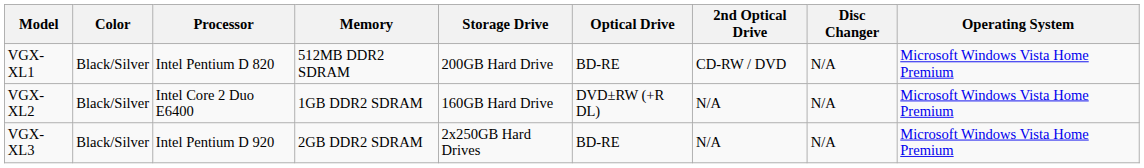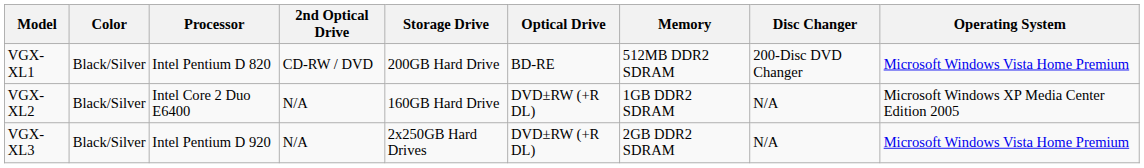 <table class="wikitable">
 <tr>
 <th>Model</th>
 <th>Color</th>
 <th>Processor</th>
-<th>Memory</th>
+<th>2nd Optical Drive</th>
 <th>Storage Drive</th>
 <th>Optical Drive</th>
-<th>2nd Optical Drive</th>
+<th>Memory</th>
 <th>Disc Changer</th>
 <th>Operating System</th>
 </tr>
 <tr>
 <td>VGX-XL1</td>
 <td>Black/Silver</td>
 <td>Intel Pentium D 820</td>
-<td>512MB DDR2 SDRAM</td>
+<td>CD-RW / DVD</td>
 <td>200GB Hard Drive</td>
 <td>BD-RE</td>
-<td>CD-RW / DVD</td>
-<td>N/A</td>
+<td>512MB DDR2 SDRAM</td>
+<td>200-Disc DVD Changer</td>
 <td><a href='#'>Microsoft Windows Vista Home Premium</a></td>
 </tr>
 <tr>
 <td>VGX-XL2</td>
 <td>Black/Silver</td>
 <td>Intel Core 2 Duo E6400</td>
-<td>1GB DDR2 SDRAM</td>
+<td>N/A</td>
 <td>160GB Hard Drive</td>
 <td>DVD±RW (+R DL)</td>
+<td>1GB DDR2 SDRAM</td>
 <td>N/A</td>
-<td>N/A</td>
-<td><a href='#'>Microsoft Windows Vista Home Premium</a></td>
+<td>Microsoft Windows XP Media Center Edition 2005</td>
 </tr>
 <tr>
 <td>VGX-XL3</td>
 <td>Black/Silver</td>
 <td>Intel Pentium D 920</td>
+<td>N/A</td>
+<td>2x250GB Hard Drives</td>
+<td>DVD±RW (+R DL)</td>
 <td>2GB DDR2 SDRAM</td>
-<td>2x250GB Hard Drives</td>
-<td>BD-RE</td>
-<td>N/A</td>
 <td>N/A</td>
 <td><a href='#'>Microsoft Windows Vista Home Premium</a></td>
 </tr>
 </table>
